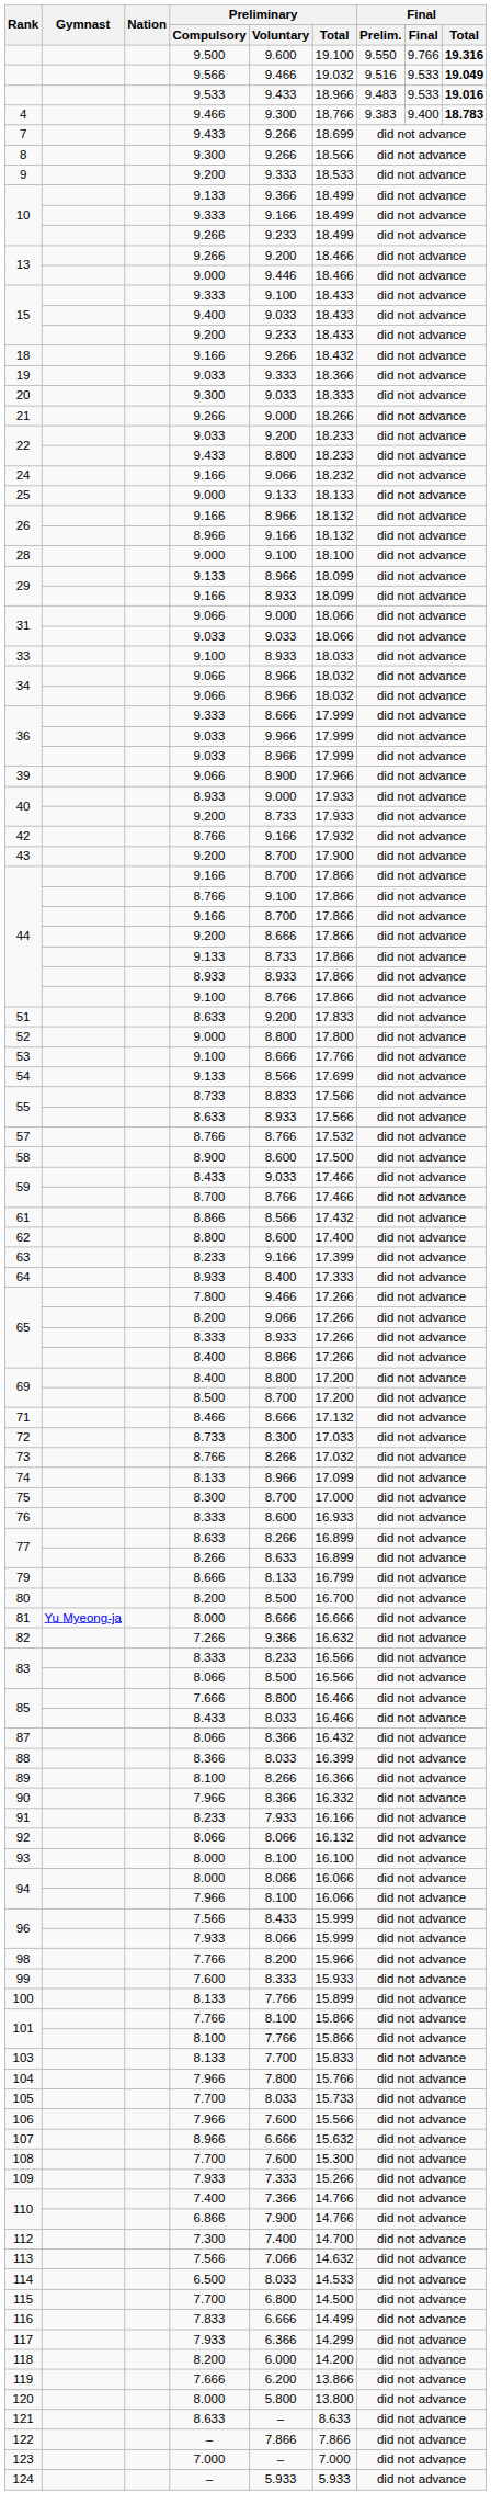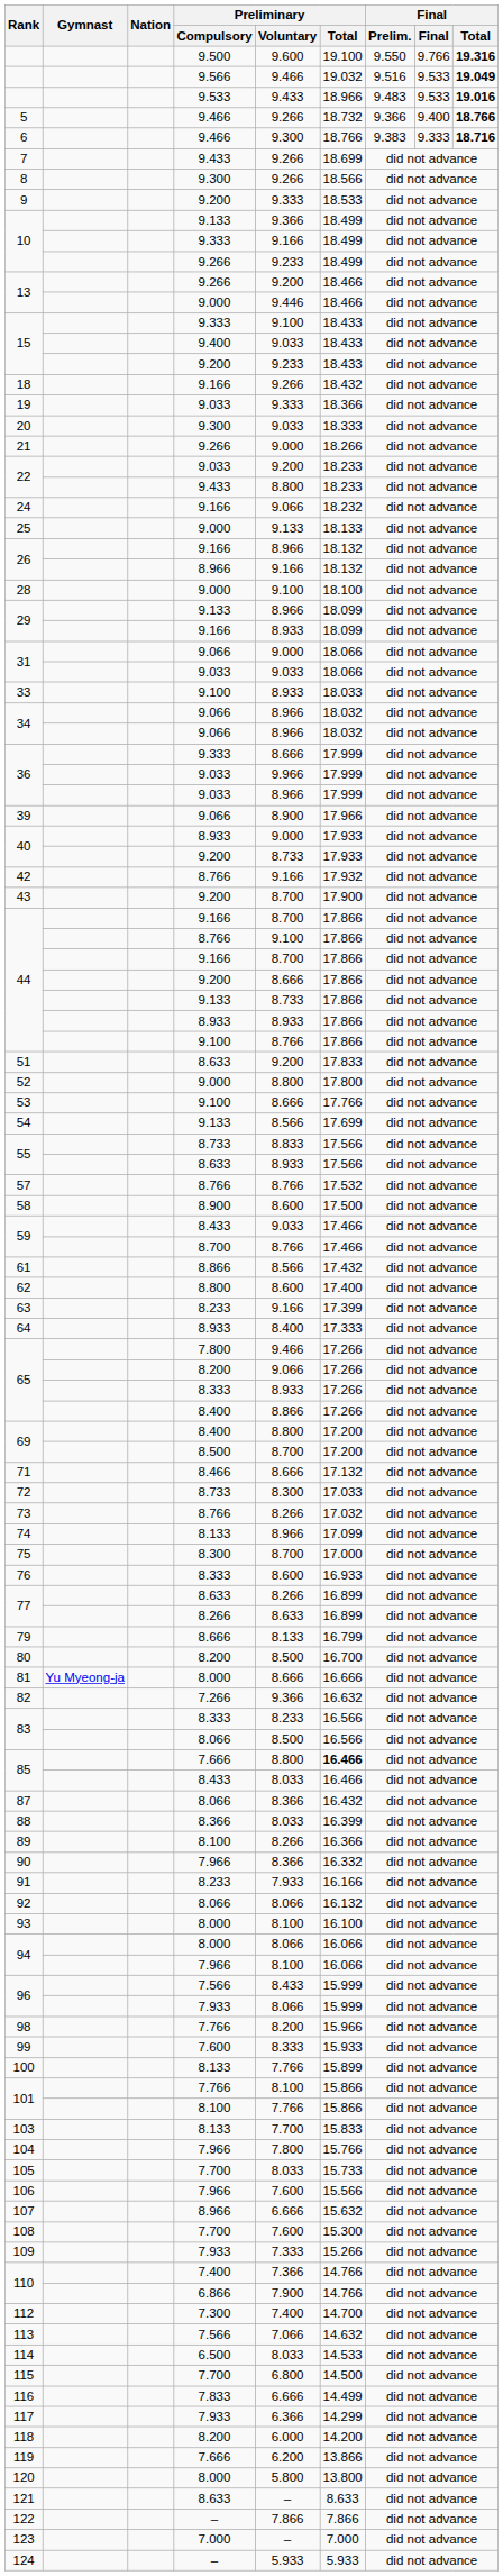 <table class="wikitable sortable" style="text-align:center">
 <tr>
 <th rowspan=2>Rank</th>
 <th rowspan=2>Gymnast</th>
 <th rowspan=2>Nation</th>
 <th colspan=3>Preliminary</th>
 <th colspan=3>Final</th>
 </tr>
 <tr>
 <th>Compulsory</th>
 <th>Voluntary</th>
 <th>Total</th>
 <th> Prelim.</th>
 <th>Final</th>
 <th>Total</th>
 </tr>
 <tr>
 <td></td>
 <td align=left></td>
 <td align=left></td>
 <td>9.500</td>
 <td>9.600</td>
 <td>19.100</td>
 <td>9.550</td>
 <td>9.766</td>
 <td><strong>19.316</strong></td>
 </tr>
 <tr>
 <td></td>
 <td align=left></td>
 <td align=left></td>
 <td>9.566</td>
 <td>9.466</td>
 <td>19.032</td>
 <td>9.516</td>
 <td>9.533</td>
 <td><strong>19.049</strong></td>
 </tr>
 <tr>
 <td></td>
 <td align=left></td>
 <td align=left></td>
 <td>9.533</td>
 <td>9.433</td>
 <td>18.966</td>
 <td>9.483</td>
 <td>9.533</td>
 <td><strong>19.016</strong></td>
 </tr>
 <tr>
-<td>4</td>
+<td>5</td>
+<td align=left></td>
+<td align=left></td>
+<td>9.466</td>
+<td>9.266</td>
+<td>18.732</td>
+<td>9.366</td>
+<td>9.400</td>
+<td><strong>18.766</strong></td>
+</tr>
+<tr>
+<td>6</td>
 <td align=left></td>
 <td align=left></td>
 <td>9.466</td>
 <td>9.300</td>
 <td>18.766</td>
 <td>9.383</td>
-<td>9.400</td>
-<td><strong>18.783</strong></td>
+<td>9.333</td>
+<td><strong>18.716</strong></td>
 </tr>
 <tr>
 <td>7</td>
 <td align=left></td>
 <td align=left></td>
 <td>9.433</td>
 <td>9.266</td>
 <td>18.699</td>
 <td colspan=3>did not advance</td>
 </tr>
 <tr>
 <td>8</td>
 <td align=left></td>
 <td align=left></td>
 <td>9.300</td>
 <td>9.266</td>
 <td>18.566</td>
 <td colspan=3>did not advance</td>
 </tr>
 <tr>
 <td>9</td>
 <td align=left></td>
 <td align=left></td>
 <td>9.200</td>
 <td>9.333</td>
 <td>18.533</td>
 <td colspan=3>did not advance</td>
 </tr>
 <tr>
 <td rowspan=3>10</td>
 <td align=left></td>
 <td align=left></td>
 <td>9.133</td>
 <td>9.366</td>
 <td>18.499</td>
 <td colspan=3>did not advance</td>
 </tr>
 <tr>
 <td align=left></td>
 <td align=left></td>
 <td>9.333</td>
 <td>9.166</td>
 <td>18.499</td>
 <td colspan=3>did not advance</td>
 </tr>
 <tr>
 <td align=left></td>
 <td align=left></td>
 <td>9.266</td>
 <td>9.233</td>
 <td>18.499</td>
 <td colspan=3>did not advance</td>
 </tr>
 <tr>
 <td rowspan=2>13</td>
 <td align=left></td>
 <td align=left></td>
 <td>9.266</td>
 <td>9.200</td>
 <td>18.466</td>
 <td colspan=3>did not advance</td>
 </tr>
 <tr>
 <td align=left></td>
 <td align=left></td>
 <td>9.000</td>
 <td>9.446</td>
 <td>18.466</td>
 <td colspan=3>did not advance</td>
 </tr>
 <tr>
 <td rowspan=3>15</td>
 <td align=left></td>
 <td align=left></td>
 <td>9.333</td>
 <td>9.100</td>
 <td>18.433</td>
 <td colspan=3>did not advance</td>
 </tr>
 <tr>
 <td align=left></td>
 <td align=left></td>
 <td>9.400</td>
 <td>9.033</td>
 <td>18.433</td>
 <td colspan=3>did not advance</td>
 </tr>
 <tr>
 <td align=left></td>
 <td align=left></td>
 <td>9.200</td>
 <td>9.233</td>
 <td>18.433</td>
 <td colspan=3>did not advance</td>
 </tr>
 <tr>
 <td>18</td>
 <td align=left></td>
 <td align=left></td>
 <td>9.166</td>
 <td>9.266</td>
 <td>18.432</td>
 <td colspan=3>did not advance</td>
 </tr>
 <tr>
 <td>19</td>
 <td align=left></td>
 <td align=left></td>
 <td>9.033</td>
 <td>9.333</td>
 <td>18.366</td>
 <td colspan=3>did not advance</td>
 </tr>
 <tr>
 <td>20</td>
 <td align=left></td>
 <td align=left></td>
 <td>9.300</td>
 <td>9.033</td>
 <td>18.333</td>
 <td colspan=3>did not advance</td>
 </tr>
 <tr>
 <td>21</td>
 <td align=left></td>
 <td align=left></td>
 <td>9.266</td>
 <td>9.000</td>
 <td>18.266</td>
 <td colspan=3>did not advance</td>
 </tr>
 <tr>
 <td rowspan=2>22</td>
 <td align=left></td>
 <td align=left></td>
 <td>9.033</td>
 <td>9.200</td>
 <td>18.233</td>
 <td colspan=3>did not advance</td>
 </tr>
 <tr>
 <td align=left></td>
 <td align=left></td>
 <td>9.433</td>
 <td>8.800</td>
 <td>18.233</td>
 <td colspan=3>did not advance</td>
 </tr>
 <tr>
 <td>24</td>
 <td align=left></td>
 <td align=left></td>
 <td>9.166</td>
 <td>9.066</td>
 <td>18.232</td>
 <td colspan=3>did not advance</td>
 </tr>
 <tr>
 <td>25</td>
 <td align=left></td>
 <td align=left></td>
 <td>9.000</td>
 <td>9.133</td>
 <td>18.133</td>
 <td colspan=3>did not advance</td>
 </tr>
 <tr>
 <td rowspan=2>26</td>
 <td align=left></td>
 <td align=left></td>
 <td>9.166</td>
 <td>8.966</td>
 <td>18.132</td>
 <td colspan=3>did not advance</td>
 </tr>
 <tr>
 <td align=left></td>
 <td align=left></td>
 <td>8.966</td>
 <td>9.166</td>
 <td>18.132</td>
 <td colspan=3>did not advance</td>
 </tr>
 <tr>
 <td>28</td>
 <td align=left></td>
 <td align=left></td>
 <td>9.000</td>
 <td>9.100</td>
 <td>18.100</td>
 <td colspan=3>did not advance</td>
 </tr>
 <tr>
 <td rowspan=2>29</td>
 <td align=left></td>
 <td align=left></td>
 <td>9.133</td>
 <td>8.966</td>
 <td>18.099</td>
 <td colspan=3>did not advance</td>
 </tr>
 <tr>
 <td align=left></td>
 <td align=left></td>
 <td>9.166</td>
 <td>8.933</td>
 <td>18.099</td>
 <td colspan=3>did not advance</td>
 </tr>
 <tr>
 <td rowspan=2>31</td>
 <td align=left></td>
 <td align=left></td>
 <td>9.066</td>
 <td>9.000</td>
 <td>18.066</td>
 <td colspan=3>did not advance</td>
 </tr>
 <tr>
 <td align=left></td>
 <td align=left></td>
 <td>9.033</td>
 <td>9.033</td>
 <td>18.066</td>
 <td colspan=3>did not advance</td>
 </tr>
 <tr>
 <td>33</td>
 <td align=left></td>
 <td align=left></td>
 <td>9.100</td>
 <td>8.933</td>
 <td>18.033</td>
 <td colspan=3>did not advance</td>
 </tr>
 <tr>
 <td rowspan=2>34</td>
 <td align=left></td>
 <td align=left></td>
 <td>9.066</td>
 <td>8.966</td>
 <td>18.032</td>
 <td colspan=3>did not advance</td>
 </tr>
 <tr>
 <td align=left></td>
 <td align=left></td>
 <td>9.066</td>
 <td>8.966</td>
 <td>18.032</td>
 <td colspan=3>did not advance</td>
 </tr>
 <tr>
 <td rowspan=3>36</td>
 <td align=left></td>
 <td align=left></td>
 <td>9.333</td>
 <td>8.666</td>
 <td>17.999</td>
 <td colspan=3>did not advance</td>
 </tr>
 <tr>
 <td align=left></td>
 <td align=left></td>
 <td>9.033</td>
 <td>9.966</td>
 <td>17.999</td>
 <td colspan=3>did not advance</td>
 </tr>
 <tr>
 <td align=left></td>
 <td align=left></td>
 <td>9.033</td>
 <td>8.966</td>
 <td>17.999</td>
 <td colspan=3>did not advance</td>
 </tr>
 <tr>
 <td>39</td>
 <td align=left></td>
 <td align=left></td>
 <td>9.066</td>
 <td>8.900</td>
 <td>17.966</td>
 <td colspan=3>did not advance</td>
 </tr>
 <tr>
 <td rowspan=2>40</td>
 <td align=left></td>
 <td align=left></td>
 <td>8.933</td>
 <td>9.000</td>
 <td>17.933</td>
 <td colspan=3>did not advance</td>
 </tr>
 <tr>
 <td align=left></td>
 <td align=left></td>
 <td>9.200</td>
 <td>8.733</td>
 <td>17.933</td>
 <td colspan=3>did not advance</td>
 </tr>
 <tr>
 <td>42</td>
 <td align=left></td>
 <td align=left></td>
 <td>8.766</td>
 <td>9.166</td>
 <td>17.932</td>
 <td colspan=3>did not advance</td>
 </tr>
 <tr>
 <td>43</td>
 <td align=left></td>
 <td align=left></td>
 <td>9.200</td>
 <td>8.700</td>
 <td>17.900</td>
 <td colspan=3>did not advance</td>
 </tr>
 <tr>
 <td rowspan=7>44</td>
 <td align=left></td>
 <td align=left></td>
 <td>9.166</td>
 <td>8.700</td>
 <td>17.866</td>
 <td colspan=3>did not advance</td>
 </tr>
 <tr>
 <td align=left></td>
 <td align=left></td>
 <td>8.766</td>
 <td>9.100</td>
 <td>17.866</td>
 <td colspan=3>did not advance</td>
 </tr>
 <tr>
 <td align=left></td>
 <td align=left></td>
 <td>9.166</td>
 <td>8.700</td>
 <td>17.866</td>
 <td colspan=3>did not advance</td>
 </tr>
 <tr>
 <td align=left></td>
 <td align=left></td>
 <td>9.200</td>
 <td>8.666</td>
 <td>17.866</td>
 <td colspan=3>did not advance</td>
 </tr>
 <tr>
 <td align=left></td>
 <td align=left></td>
 <td>9.133</td>
 <td>8.733</td>
 <td>17.866</td>
 <td colspan=3>did not advance</td>
 </tr>
 <tr>
 <td align=left></td>
 <td align=left></td>
 <td>8.933</td>
 <td>8.933</td>
 <td>17.866</td>
 <td colspan=3>did not advance</td>
 </tr>
 <tr>
 <td align=left></td>
 <td align=left></td>
 <td>9.100</td>
 <td>8.766</td>
 <td>17.866</td>
 <td colspan=3>did not advance</td>
 </tr>
 <tr>
 <td>51</td>
 <td align=left></td>
 <td align=left></td>
 <td>8.633</td>
 <td>9.200</td>
 <td>17.833</td>
 <td colspan=3>did not advance</td>
 </tr>
 <tr>
 <td>52</td>
 <td align=left></td>
 <td align=left></td>
 <td>9.000</td>
 <td>8.800</td>
 <td>17.800</td>
 <td colspan=3>did not advance</td>
 </tr>
 <tr>
 <td>53</td>
 <td align=left></td>
 <td align=left></td>
 <td>9.100</td>
 <td>8.666</td>
 <td>17.766</td>
 <td colspan=3>did not advance</td>
 </tr>
 <tr>
 <td>54</td>
 <td align=left></td>
 <td align=left></td>
 <td>9.133</td>
 <td>8.566</td>
 <td>17.699</td>
 <td colspan=3>did not advance</td>
 </tr>
 <tr>
 <td rowspan=2>55</td>
 <td align=left></td>
 <td align=left></td>
 <td>8.733</td>
 <td>8.833</td>
 <td>17.566</td>
 <td colspan=3>did not advance</td>
 </tr>
 <tr>
 <td align=left></td>
 <td align=left></td>
 <td>8.633</td>
 <td>8.933</td>
 <td>17.566</td>
 <td colspan=3>did not advance</td>
 </tr>
 <tr>
 <td>57</td>
 <td align=left></td>
 <td align=left></td>
 <td>8.766</td>
 <td>8.766</td>
 <td>17.532</td>
 <td colspan=3>did not advance</td>
 </tr>
 <tr>
 <td>58</td>
 <td align=left></td>
 <td align=left></td>
 <td>8.900</td>
 <td>8.600</td>
 <td>17.500</td>
 <td colspan=3>did not advance</td>
 </tr>
 <tr>
 <td rowspan=2>59</td>
 <td align=left></td>
 <td align=left></td>
 <td>8.433</td>
 <td>9.033</td>
 <td>17.466</td>
 <td colspan=3>did not advance</td>
 </tr>
 <tr>
 <td align=left></td>
 <td align=left></td>
 <td>8.700</td>
 <td>8.766</td>
 <td>17.466</td>
 <td colspan=3>did not advance</td>
 </tr>
 <tr>
 <td>61</td>
 <td align=left></td>
 <td align=left></td>
 <td>8.866</td>
 <td>8.566</td>
 <td>17.432</td>
 <td colspan=3>did not advance</td>
 </tr>
 <tr>
 <td>62</td>
 <td align=left></td>
 <td align=left></td>
 <td>8.800</td>
 <td>8.600</td>
 <td>17.400</td>
 <td colspan=3>did not advance</td>
 </tr>
 <tr>
 <td>63</td>
 <td align=left></td>
 <td align=left></td>
 <td>8.233</td>
 <td>9.166</td>
 <td>17.399</td>
 <td colspan=3>did not advance</td>
 </tr>
 <tr>
 <td>64</td>
 <td align=left></td>
 <td align=left></td>
 <td>8.933</td>
 <td>8.400</td>
 <td>17.333</td>
 <td colspan=3>did not advance</td>
 </tr>
 <tr>
 <td rowspan=4>65</td>
 <td align=left></td>
 <td align=left></td>
 <td>7.800</td>
 <td>9.466</td>
 <td>17.266</td>
 <td colspan=3>did not advance</td>
 </tr>
 <tr>
 <td align=left></td>
 <td align=left></td>
 <td>8.200</td>
 <td>9.066</td>
 <td>17.266</td>
 <td colspan=3>did not advance</td>
 </tr>
 <tr>
 <td align=left></td>
 <td align=left></td>
 <td>8.333</td>
 <td>8.933</td>
 <td>17.266</td>
 <td colspan=3>did not advance</td>
 </tr>
 <tr>
 <td align=left></td>
 <td align=left></td>
 <td>8.400</td>
 <td>8.866</td>
 <td>17.266</td>
 <td colspan=3>did not advance</td>
 </tr>
 <tr>
 <td rowspan=2>69</td>
 <td align=left></td>
 <td align=left></td>
 <td>8.400</td>
 <td>8.800</td>
 <td>17.200</td>
 <td colspan=3>did not advance</td>
 </tr>
 <tr>
 <td align=left></td>
 <td align=left></td>
 <td>8.500</td>
 <td>8.700</td>
 <td>17.200</td>
 <td colspan=3>did not advance</td>
 </tr>
 <tr>
 <td>71</td>
 <td align=left></td>
 <td align=left></td>
 <td>8.466</td>
 <td>8.666</td>
 <td>17.132</td>
 <td colspan=3>did not advance</td>
 </tr>
 <tr>
 <td>72</td>
 <td align=left></td>
 <td align=left></td>
 <td>8.733</td>
 <td>8.300</td>
 <td>17.033</td>
 <td colspan=3>did not advance</td>
 </tr>
 <tr>
 <td>73</td>
 <td align=left></td>
 <td align=left></td>
 <td>8.766</td>
 <td>8.266</td>
 <td>17.032</td>
 <td colspan=3>did not advance</td>
 </tr>
 <tr>
 <td>74</td>
 <td align=left></td>
 <td align=left></td>
 <td>8.133</td>
 <td>8.966</td>
 <td>17.099</td>
 <td colspan=3>did not advance</td>
 </tr>
 <tr>
 <td>75</td>
 <td align=left></td>
 <td align=left></td>
 <td>8.300</td>
 <td>8.700</td>
 <td>17.000</td>
 <td colspan=3>did not advance</td>
 </tr>
 <tr>
 <td>76</td>
 <td align=left></td>
 <td align=left></td>
 <td>8.333</td>
 <td>8.600</td>
 <td>16.933</td>
 <td colspan=3>did not advance</td>
 </tr>
 <tr>
 <td rowspan=2>77</td>
 <td align=left></td>
 <td align=left></td>
 <td>8.633</td>
 <td>8.266</td>
 <td>16.899</td>
 <td colspan=3>did not advance</td>
 </tr>
 <tr>
 <td align=left></td>
 <td align=left></td>
 <td>8.266</td>
 <td>8.633</td>
 <td>16.899</td>
 <td colspan=3>did not advance</td>
 </tr>
 <tr>
 <td>79</td>
 <td align=left></td>
 <td align=left></td>
 <td>8.666</td>
 <td>8.133</td>
 <td>16.799</td>
 <td colspan=3>did not advance</td>
 </tr>
 <tr>
 <td>80</td>
 <td align=left></td>
 <td align=left></td>
 <td>8.200</td>
 <td>8.500</td>
 <td>16.700</td>
 <td colspan=3>did not advance</td>
 </tr>
 <tr>
 <td>81</td>
 <td align=left><a href='#'>Yu Myeong-ja</a></td>
 <td align=left></td>
 <td>8.000</td>
 <td>8.666</td>
 <td>16.666</td>
 <td colspan=3>did not advance</td>
 </tr>
 <tr>
 <td>82</td>
 <td align=left></td>
 <td align=left></td>
 <td>7.266</td>
 <td>9.366</td>
 <td>16.632</td>
 <td colspan=3>did not advance</td>
 </tr>
 <tr>
 <td rowspan=2>83</td>
 <td align=left></td>
 <td align=left></td>
 <td>8.333</td>
 <td>8.233</td>
 <td>16.566</td>
 <td colspan=3>did not advance</td>
 </tr>
 <tr>
 <td align=left></td>
 <td align=left></td>
 <td>8.066</td>
 <td>8.500</td>
 <td>16.566</td>
 <td colspan=3>did not advance</td>
 </tr>
 <tr>
 <td rowspan=2>85</td>
 <td align=left></td>
 <td align=left></td>
 <td>7.666</td>
 <td>8.800</td>
-<td>16.466</td>
+<td><strong>16.466</strong></td>
 <td colspan=3>did not advance</td>
 </tr>
 <tr>
 <td align=left></td>
 <td align=left></td>
 <td>8.433</td>
 <td>8.033</td>
 <td>16.466</td>
 <td colspan=3>did not advance</td>
 </tr>
 <tr>
 <td>87</td>
 <td align=left></td>
 <td align=left></td>
 <td>8.066</td>
 <td>8.366</td>
 <td>16.432</td>
 <td colspan=3>did not advance</td>
 </tr>
 <tr>
 <td>88</td>
 <td align=left></td>
 <td align=left></td>
 <td>8.366</td>
 <td>8.033</td>
 <td>16.399</td>
 <td colspan=3>did not advance</td>
 </tr>
 <tr>
 <td>89</td>
 <td align=left></td>
 <td align=left></td>
 <td>8.100</td>
 <td>8.266</td>
 <td>16.366</td>
 <td colspan=3>did not advance</td>
 </tr>
 <tr>
 <td>90</td>
 <td align=left></td>
 <td align=left></td>
 <td>7.966</td>
 <td>8.366</td>
 <td>16.332</td>
 <td colspan=3>did not advance</td>
 </tr>
 <tr>
 <td>91</td>
 <td align=left></td>
 <td align=left></td>
 <td>8.233</td>
 <td>7.933</td>
 <td>16.166</td>
 <td colspan=3>did not advance</td>
 </tr>
 <tr>
 <td>92</td>
 <td align=left></td>
 <td align=left></td>
 <td>8.066</td>
 <td>8.066</td>
 <td>16.132</td>
 <td colspan=3>did not advance</td>
 </tr>
 <tr>
 <td>93</td>
 <td align=left></td>
 <td align=left></td>
 <td>8.000</td>
 <td>8.100</td>
 <td>16.100</td>
 <td colspan=3>did not advance</td>
 </tr>
 <tr>
 <td rowspan=2>94</td>
 <td align=left></td>
 <td align=left></td>
 <td>8.000</td>
 <td>8.066</td>
 <td>16.066</td>
 <td colspan=3>did not advance</td>
 </tr>
 <tr>
 <td align=left></td>
 <td align=left></td>
 <td>7.966</td>
 <td>8.100</td>
 <td>16.066</td>
 <td colspan=3>did not advance</td>
 </tr>
 <tr>
 <td rowspan=2>96</td>
 <td align=left></td>
 <td align=left></td>
 <td>7.566</td>
 <td>8.433</td>
 <td>15.999</td>
 <td colspan=3>did not advance</td>
 </tr>
 <tr>
 <td align=left></td>
 <td align=left></td>
 <td>7.933</td>
 <td>8.066</td>
 <td>15.999</td>
 <td colspan=3>did not advance</td>
 </tr>
 <tr>
 <td>98</td>
 <td align=left></td>
 <td align=left></td>
 <td>7.766</td>
 <td>8.200</td>
 <td>15.966</td>
 <td colspan=3>did not advance</td>
 </tr>
 <tr>
 <td>99</td>
 <td align=left></td>
 <td align=left></td>
 <td>7.600</td>
 <td>8.333</td>
 <td>15.933</td>
 <td colspan=3>did not advance</td>
 </tr>
 <tr>
 <td>100</td>
 <td align=left></td>
 <td align=left></td>
 <td>8.133</td>
 <td>7.766</td>
 <td>15.899</td>
 <td colspan=3>did not advance</td>
 </tr>
 <tr>
 <td rowspan=2>101</td>
 <td align=left></td>
 <td align=left></td>
 <td>7.766</td>
 <td>8.100</td>
 <td>15.866</td>
 <td colspan=3>did not advance</td>
 </tr>
 <tr>
 <td align=left></td>
 <td align=left></td>
 <td>8.100</td>
 <td>7.766</td>
 <td>15.866</td>
 <td colspan=3>did not advance</td>
 </tr>
 <tr>
 <td>103</td>
 <td align=left></td>
 <td align=left></td>
 <td>8.133</td>
 <td>7.700</td>
 <td>15.833</td>
 <td colspan=3>did not advance</td>
 </tr>
 <tr>
 <td>104</td>
 <td align=left></td>
 <td align=left></td>
 <td>7.966</td>
 <td>7.800</td>
 <td>15.766</td>
 <td colspan=3>did not advance</td>
 </tr>
 <tr>
 <td>105</td>
 <td align=left></td>
 <td align=left></td>
 <td>7.700</td>
 <td>8.033</td>
 <td>15.733</td>
 <td colspan=3>did not advance</td>
 </tr>
 <tr>
 <td>106</td>
 <td align=left></td>
 <td align=left></td>
 <td>7.966</td>
 <td>7.600</td>
 <td>15.566</td>
 <td colspan=3>did not advance</td>
 </tr>
 <tr>
 <td>107</td>
 <td align=left></td>
 <td align=left></td>
 <td>8.966</td>
 <td>6.666</td>
 <td>15.632</td>
 <td colspan=3>did not advance</td>
 </tr>
 <tr>
 <td>108</td>
 <td align=left></td>
 <td align=left></td>
 <td>7.700</td>
 <td>7.600</td>
 <td>15.300</td>
 <td colspan=3>did not advance</td>
 </tr>
 <tr>
 <td>109</td>
 <td align=left></td>
 <td align=left></td>
 <td>7.933</td>
 <td>7.333</td>
 <td>15.266</td>
 <td colspan=3>did not advance</td>
 </tr>
 <tr>
 <td rowspan=2>110</td>
 <td align=left></td>
 <td align=left></td>
 <td>7.400</td>
 <td>7.366</td>
 <td>14.766</td>
 <td colspan=3>did not advance</td>
 </tr>
 <tr>
 <td align=left></td>
 <td align=left></td>
 <td>6.866</td>
 <td>7.900</td>
 <td>14.766</td>
 <td colspan=3>did not advance</td>
 </tr>
 <tr>
 <td>112</td>
 <td align=left></td>
 <td align=left></td>
 <td>7.300</td>
 <td>7.400</td>
 <td>14.700</td>
 <td colspan=3>did not advance</td>
 </tr>
 <tr>
 <td>113</td>
 <td align=left></td>
 <td align=left></td>
 <td>7.566</td>
 <td>7.066</td>
 <td>14.632</td>
 <td colspan=3>did not advance</td>
 </tr>
 <tr>
 <td>114</td>
 <td align=left></td>
 <td align=left></td>
 <td>6.500</td>
 <td>8.033</td>
 <td>14.533</td>
 <td colspan=3>did not advance</td>
 </tr>
 <tr>
 <td>115</td>
 <td align=left></td>
 <td align=left></td>
 <td>7.700</td>
 <td>6.800</td>
 <td>14.500</td>
 <td colspan=3>did not advance</td>
 </tr>
 <tr>
 <td>116</td>
 <td align=left></td>
 <td align=left></td>
 <td>7.833</td>
 <td>6.666</td>
 <td>14.499</td>
 <td colspan=3>did not advance</td>
 </tr>
 <tr>
 <td>117</td>
 <td align=left></td>
 <td align=left></td>
 <td>7.933</td>
 <td>6.366</td>
 <td>14.299</td>
 <td colspan=3>did not advance</td>
 </tr>
 <tr>
 <td>118</td>
 <td align=left></td>
 <td align=left></td>
 <td>8.200</td>
 <td>6.000</td>
 <td>14.200</td>
 <td colspan=3>did not advance</td>
 </tr>
 <tr>
 <td>119</td>
 <td align=left></td>
 <td align=left></td>
 <td>7.666</td>
 <td>6.200</td>
 <td>13.866</td>
 <td colspan=3>did not advance</td>
 </tr>
 <tr>
 <td>120</td>
 <td align=left></td>
 <td align=left></td>
 <td>8.000</td>
 <td>5.800</td>
 <td>13.800</td>
 <td colspan=3>did not advance</td>
 </tr>
 <tr>
 <td>121</td>
 <td align=left></td>
 <td align=left></td>
 <td>8.633</td>
 <td>–</td>
 <td>8.633</td>
 <td colspan=3>did not advance</td>
 </tr>
 <tr>
 <td>122</td>
 <td align=left></td>
 <td align=left></td>
 <td>–</td>
 <td>7.866</td>
 <td>7.866</td>
 <td colspan=3>did not advance</td>
 </tr>
 <tr>
 <td>123</td>
 <td align=left></td>
 <td align=left></td>
 <td>7.000</td>
 <td>–</td>
 <td>7.000</td>
 <td colspan=3>did not advance</td>
 </tr>
 <tr>
 <td>124</td>
 <td align=left></td>
 <td align=left></td>
 <td>–</td>
 <td>5.933</td>
 <td>5.933</td>
 <td colspan=3>did not advance</td>
 </tr>
 </table>
